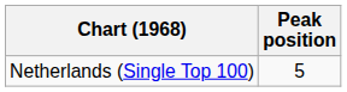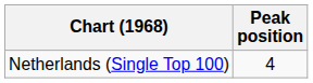 <table class="wikitable">
 <tr>
 <th>Chart (1968)</th>
 <th>Peak<br>position</th>
 </tr>
 <tr>
 <td>Netherlands (<a href='#'>Single Top 100</a>)</td>
-<td align="center">5</td>
+<td align="center">4</td>
 </tr>
 </table>
